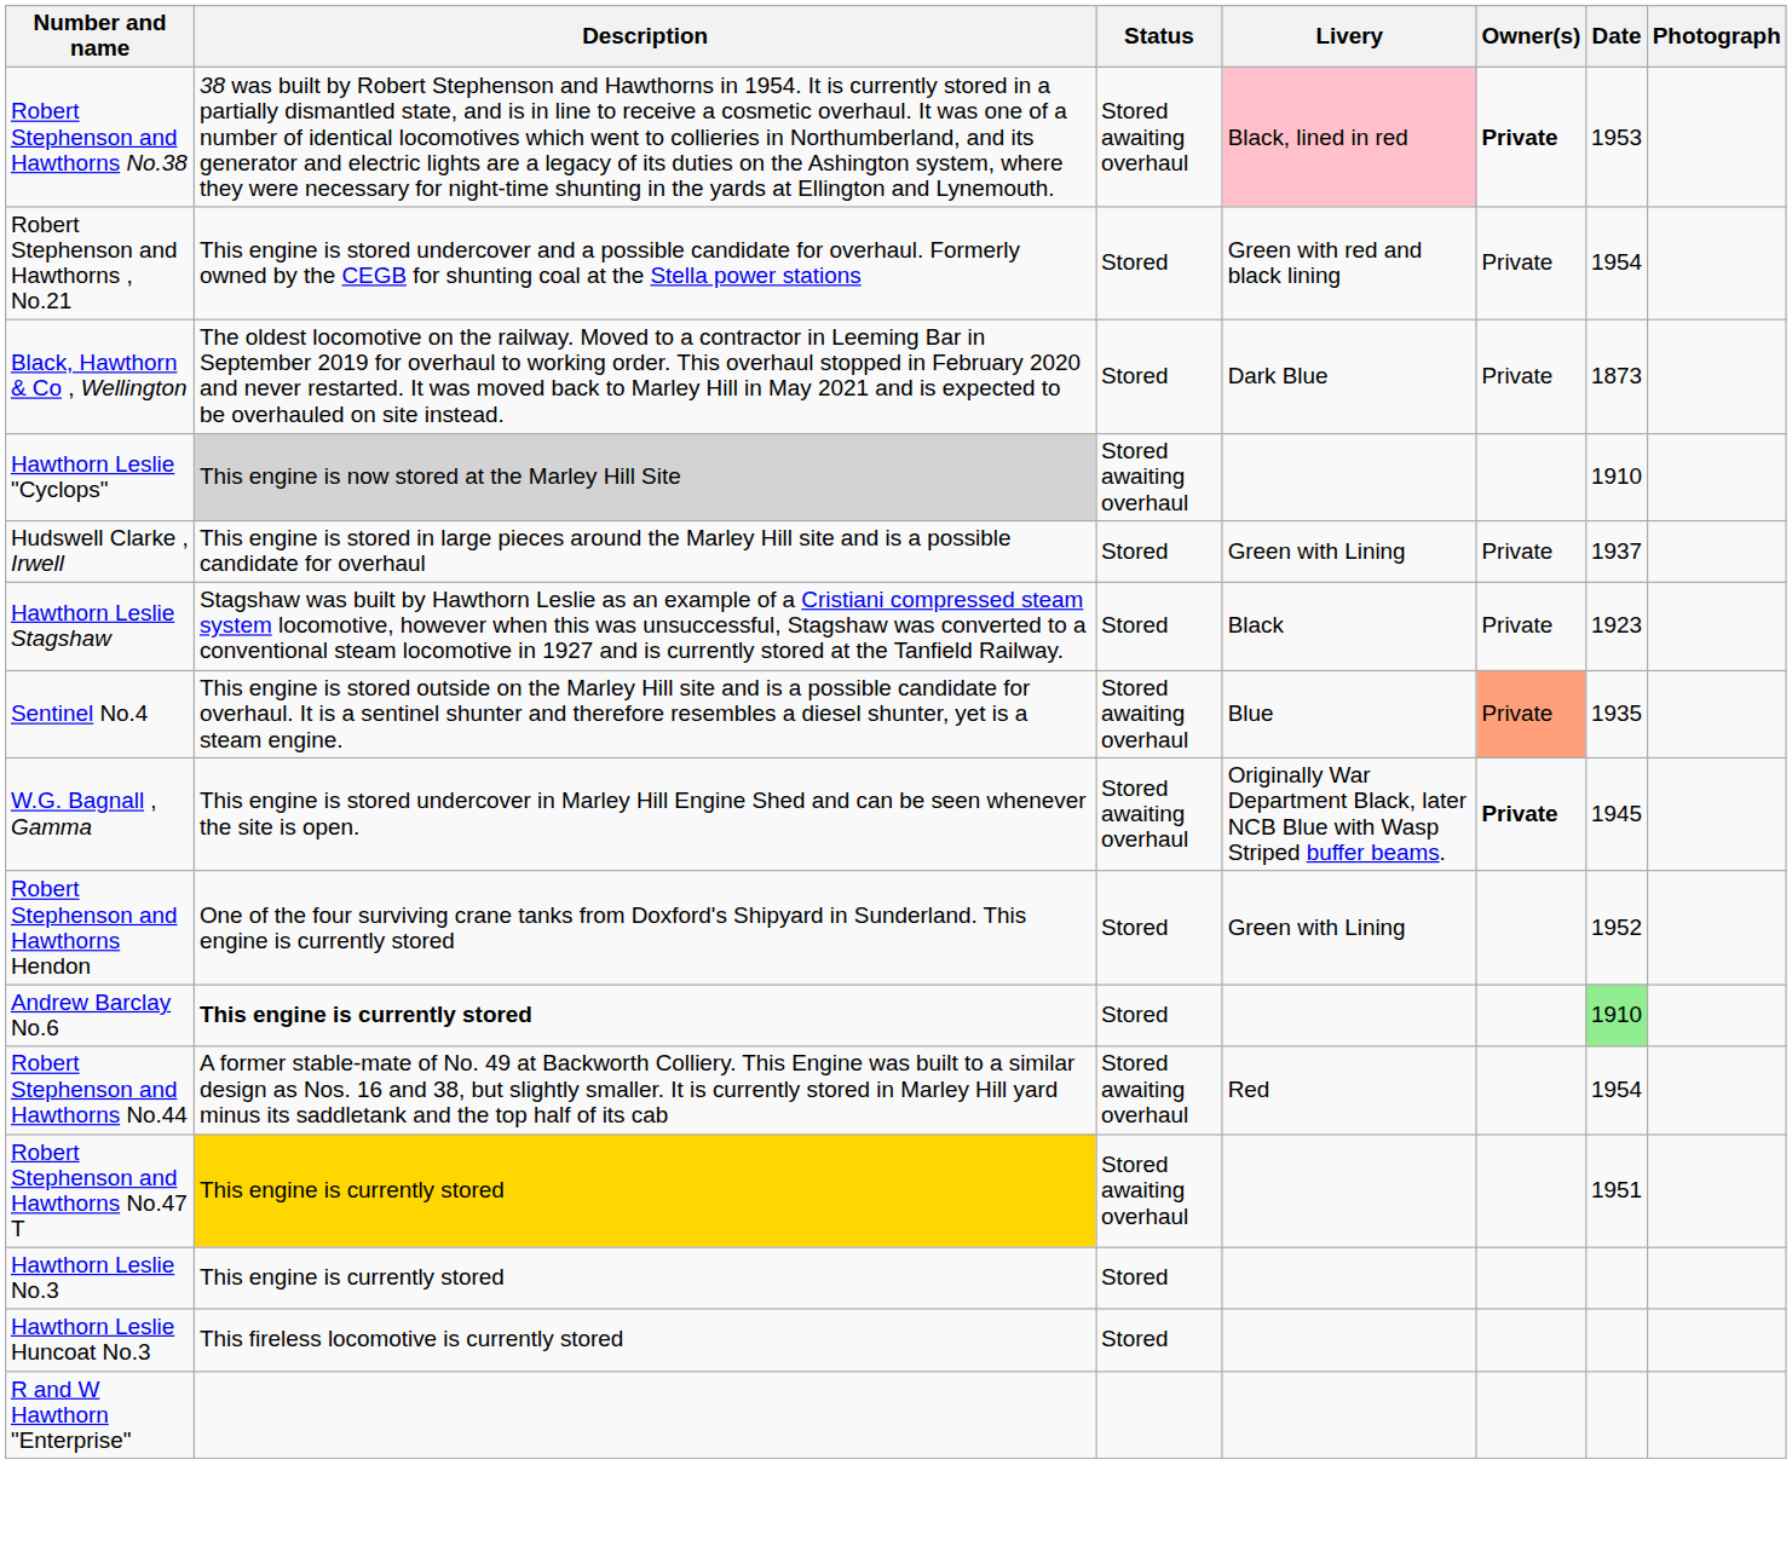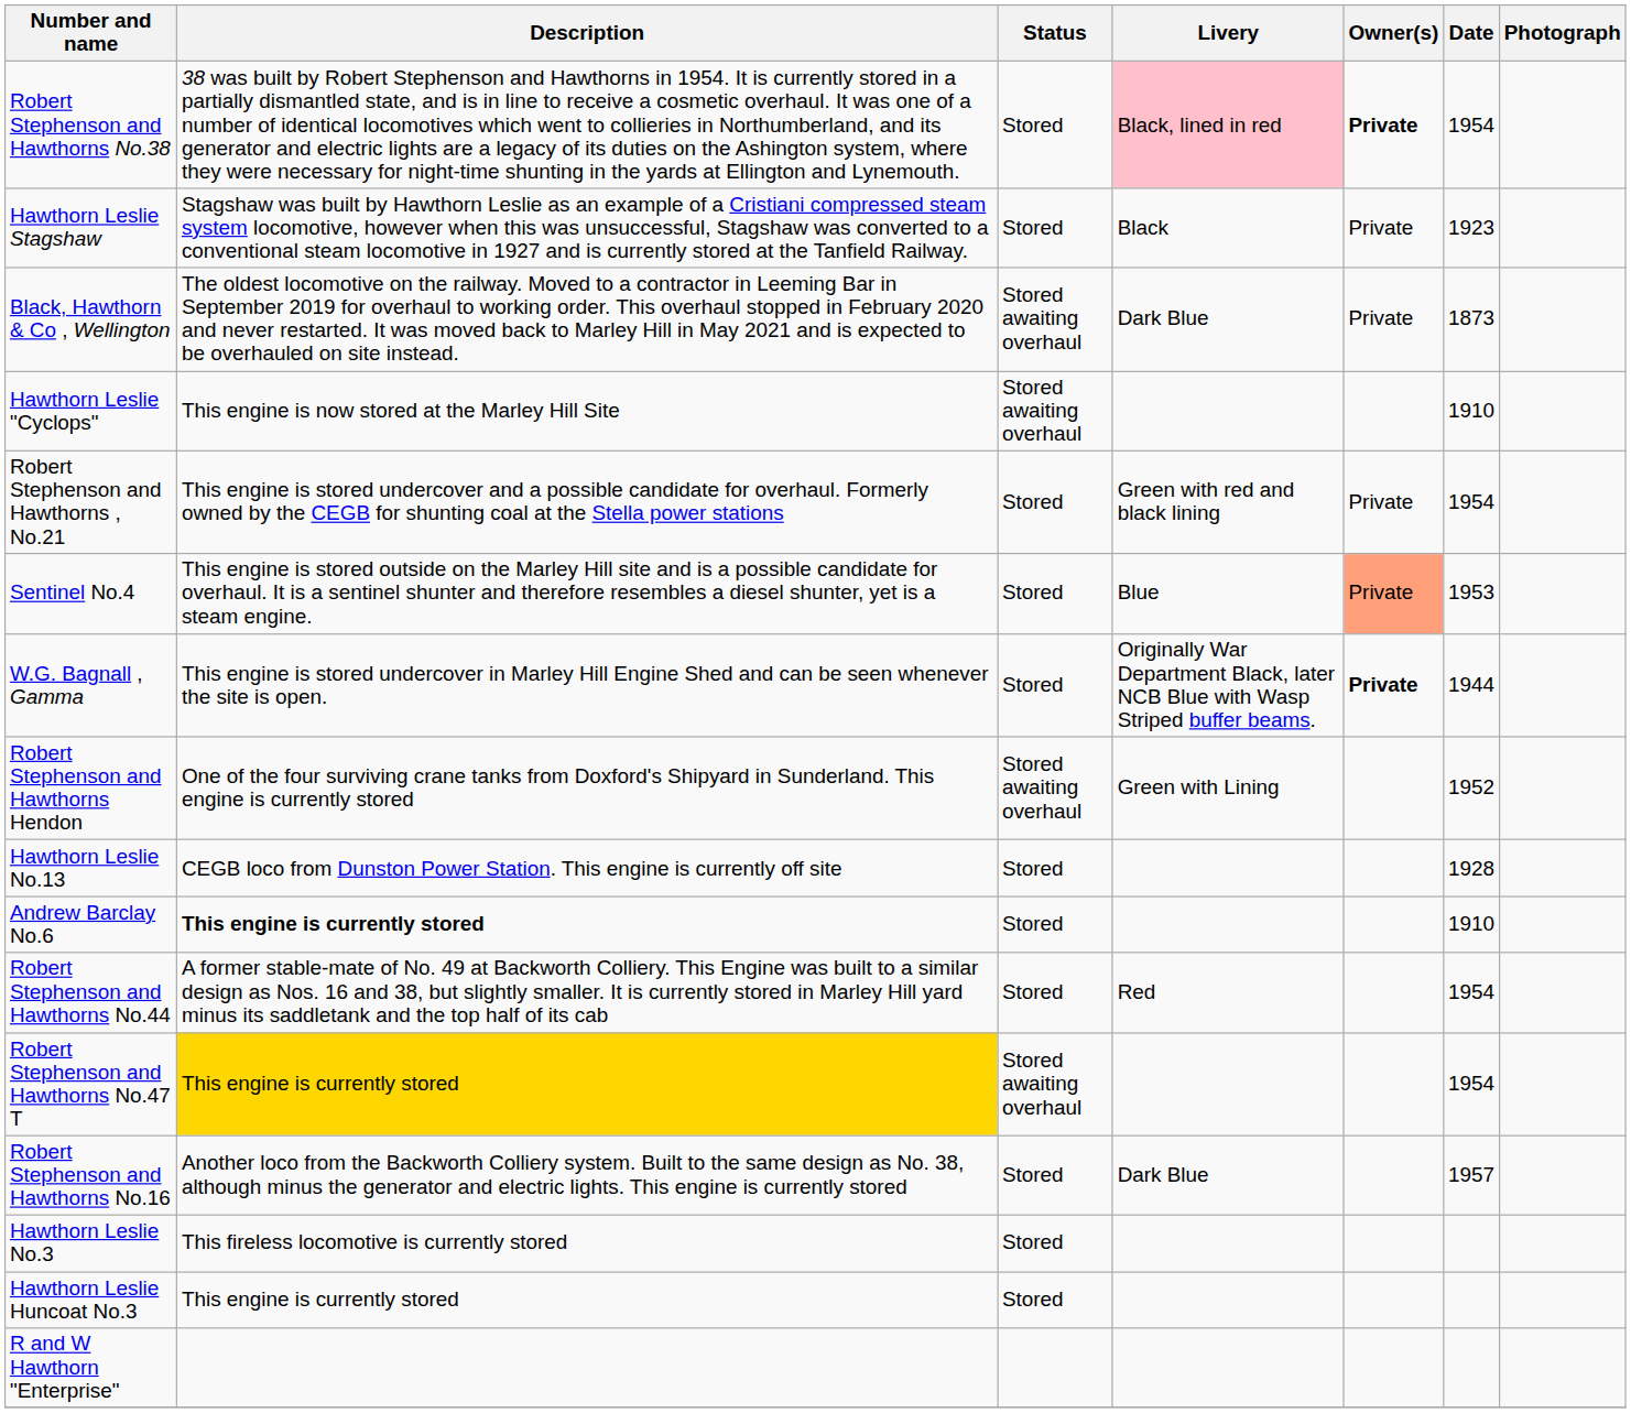 <table class="wikitable">
 <tr>
 <th>Number and name</th>
 <th>Description</th>
 <th>Status</th>
 <th>Livery</th>
 <th>Owner(s)</th>
 <th>Date</th>
 <th>Photograph</th>
 </tr>
 <tr>
 <td><a href='#'>Robert Stephenson and Hawthorns</a> <em>No.38</em> </td>
 <td><em>38</em> was built by Robert Stephenson and Hawthorns in 1954.  It is currently stored in a partially dismantled state, and is in line to receive a cosmetic overhaul. It was one of a number of identical locomotives which went to collieries in Northumberland, and its generator and electric lights are a legacy of its duties on the Ashington system, where they were necessary for night-time shunting in the yards at Ellington and Lynemouth.</td>
-<td>Stored awaiting overhaul</td>
+<td>Stored</td>
 <td style="background: pink;">Black, lined in red</td>
 <td><strong>Private</strong></td>
-<td>1953</td>
+<td>1954</td>
+<td></td>
+</tr>
+<tr>
+<td><a href='#'>Hawthorn Leslie</a>  <em>Stagshaw</em></td>
+<td>Stagshaw was built by Hawthorn Leslie as an example of a <a href='#'>Cristiani compressed steam system</a> locomotive, however when this was unsuccessful, Stagshaw was converted to a conventional steam locomotive in 1927 and is currently stored at the Tanfield Railway.</td>
+<td>Stored</td>
+<td>Black</td>
+<td>Private</td>
+<td>1923</td>
+<td></td>
+</tr>
+<tr>
+<td><a href='#'>Black, Hawthorn & Co</a> , <em>Wellington</em></td>
+<td>The oldest locomotive on the railway. Moved to a contractor in Leeming Bar in September 2019 for overhaul to working order. This overhaul stopped in February 2020 and never restarted. It was moved back to Marley Hill in May 2021 and is expected to be overhauled on site instead.</td>
+<td>Stored awaiting overhaul</td>
+<td>Dark Blue</td>
+<td>Private</td>
+<td>1873</td>
+<td></td>
+</tr>
+<tr>
+<td><a href='#'>Hawthorn Leslie</a> "Cyclops" </td>
+<td>This engine is now stored at the Marley Hill Site</td>
+<td>Stored awaiting overhaul</td>
+<td></td>
+<td></td>
+<td>1910</td>
 <td></td>
 </tr>
 <tr>
 <td>Robert Stephenson and Hawthorns , No.21</td>
 <td>This engine is stored undercover and a possible candidate for overhaul. Formerly owned by the <a href='#'>CEGB</a> for shunting coal at the <a href='#'>Stella power stations</a></td>
 <td>Stored</td>
 <td>Green with red and black lining</td>
 <td>Private</td>
 <td>1954</td>
 <td></td>
 </tr>
 <tr>
-<td><a href='#'>Black, Hawthorn & Co</a> , <em>Wellington</em></td>
-<td>The oldest locomotive on the railway. Moved to a contractor in Leeming Bar in September 2019 for overhaul to working order. This overhaul stopped in February 2020 and never restarted. It was moved back to Marley Hill in May 2021 and is expected to be overhauled on site instead.</td>
-<td>Stored</td>
-<td>Dark Blue</td>
-<td>Private</td>
-<td>1873</td>
-<td></td>
-</tr>
-<tr>
-<td><a href='#'>Hawthorn Leslie</a> "Cyclops" </td>
-<td style="background: lightgrey;">This engine is now stored at the Marley Hill Site</td>
-<td>Stored awaiting overhaul</td>
-<td></td>
-<td></td>
-<td>1910</td>
-<td></td>
-</tr>
-<tr>
-<td>Hudswell Clarke , <em>Irwell</em></td>
-<td>This engine is stored in large pieces around the Marley Hill site and is a possible candidate for overhaul</td>
-<td>Stored</td>
-<td>Green with Lining</td>
-<td>Private</td>
-<td>1937</td>
-<td></td>
-</tr>
-<tr>
-<td><a href='#'>Hawthorn Leslie</a>  <em>Stagshaw</em></td>
-<td>Stagshaw was built by Hawthorn Leslie as an example of a <a href='#'>Cristiani compressed steam system</a> locomotive, however when this was unsuccessful, Stagshaw was converted to a conventional steam locomotive in 1927 and is currently stored at the Tanfield Railway.</td>
-<td>Stored</td>
-<td>Black</td>
-<td>Private</td>
-<td>1923</td>
-<td></td>
-</tr>
-<tr>
 <td><a href='#'>Sentinel</a>  No.4</td>
 <td>This engine is stored outside on the Marley Hill site and is a possible candidate for overhaul. It is a sentinel shunter and therefore resembles a diesel shunter, yet is a steam engine.</td>
-<td>Stored awaiting overhaul</td>
+<td>Stored</td>
 <td>Blue</td>
 <td style="background: lightsalmon;">Private</td>
-<td>1935</td>
+<td>1953</td>
 <td><br></td>
 </tr>
 <tr>
 <td><a href='#'>W.G. Bagnall</a> , <em>Gamma</em></td>
 <td>This engine is stored undercover in Marley Hill Engine Shed and can be seen whenever the site is open.</td>
-<td>Stored awaiting overhaul</td>
+<td>Stored</td>
 <td>Originally War Department Black, later NCB Blue with Wasp Striped <a href='#'>buffer beams</a>.</td>
 <td><strong>Private</strong></td>
-<td>1945</td>
+<td>1944</td>
 <td></td>
 </tr>
 <tr>
 <td><a href='#'>Robert Stephenson and Hawthorns</a> Hendon </td>
 <td>One of the four surviving crane tanks from Doxford's Shipyard in Sunderland. This engine is currently stored</td>
-<td>Stored</td>
+<td>Stored awaiting overhaul</td>
 <td>Green with Lining</td>
 <td></td>
 <td>1952</td>
+<td></td>
+</tr>
+<tr>
+<td><a href='#'>Hawthorn Leslie</a> No.13 </td>
+<td>CEGB loco from <a href='#'>Dunston Power Station</a>. This engine is currently off site</td>
+<td>Stored</td>
+<td></td>
+<td></td>
+<td>1928</td>
 <td></td>
 </tr>
 <tr>
 <td><a href='#'>Andrew Barclay</a> No.6 </td>
 <td><strong>This engine is currently stored</strong></td>
 <td>Stored</td>
 <td></td>
 <td></td>
-<td style="background: lightgreen;">1910</td>
+<td>1910</td>
 <td></td>
 </tr>
 <tr>
 <td><a href='#'>Robert Stephenson and Hawthorns</a> No.44 </td>
 <td>A former stable-mate of No. 49 at Backworth Colliery. This Engine was built to a similar design as Nos. 16 and 38, but slightly smaller. It is currently stored in Marley Hill yard minus its saddletank and the top half of its cab</td>
-<td>Stored awaiting overhaul</td>
+<td>Stored</td>
 <td>Red</td>
 <td></td>
 <td>1954</td>
 <td></td>
 </tr>
 <tr>
 <td><a href='#'>Robert Stephenson and Hawthorns</a> No.47 T</td>
 <td style="background: gold;">This engine is currently stored</td>
 <td>Stored awaiting overhaul</td>
 <td></td>
 <td></td>
-<td>1951</td>
+<td>1954</td>
+<td><br></td>
+</tr>
+<tr>
+<td><a href='#'>Robert Stephenson and Hawthorns</a> No.16 </td>
+<td>Another loco from the Backworth Colliery system. Built to the same design as No. 38, although minus the generator and electric lights. This engine is currently stored</td>
+<td>Stored</td>
+<td>Dark Blue</td>
+<td></td>
+<td>1957</td>
 <td><br></td>
 </tr>
 <tr>
 <td><a href='#'>Hawthorn Leslie</a> No.3 </td>
-<td>This engine is currently stored</td>
+<td>This fireless locomotive is currently stored</td>
 <td>Stored</td>
 <td></td>
 <td></td>
 <td></td>
 <td></td>
 </tr>
 <tr>
 <td><a href='#'>Hawthorn Leslie</a> Huncoat No.3 </td>
-<td>This fireless locomotive is currently stored</td>
+<td>This engine is currently stored</td>
 <td>Stored</td>
 <td></td>
 <td></td>
 <td></td>
 <td></td>
 </tr>
 <tr>
 <td><a href='#'>R and W Hawthorn</a> "Enterprise" </td>
 <td></td>
 <td></td>
 <td></td>
 <td></td>
 <td></td>
 <td></td>
 </tr>
 <tr>
 </tr>
 </table>
